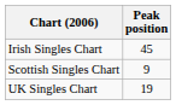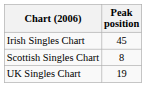 <table class="wikitable sortable">
 <tr>
 <th>Chart (2006)</th>
 <th>Peak<br>position</th>
 </tr>
 <tr>
 <td>Irish Singles Chart</td>
 <td align="center">45</td>
 </tr>
 <tr>
 <td>Scottish Singles Chart</td>
-<td align="center">9</td>
+<td align="center">8</td>
 </tr>
 <tr>
 <td>UK Singles Chart</td>
 <td align="center">19</td>
 </tr>
 </table>
